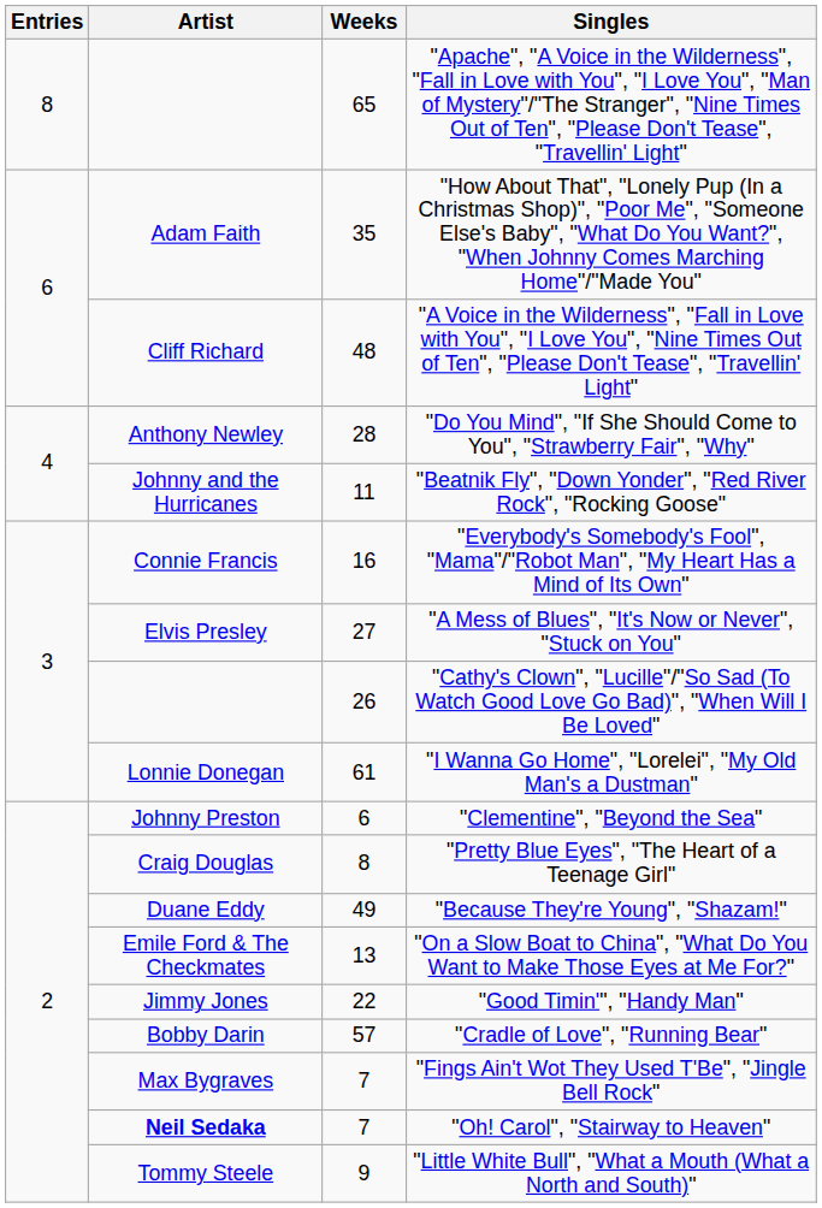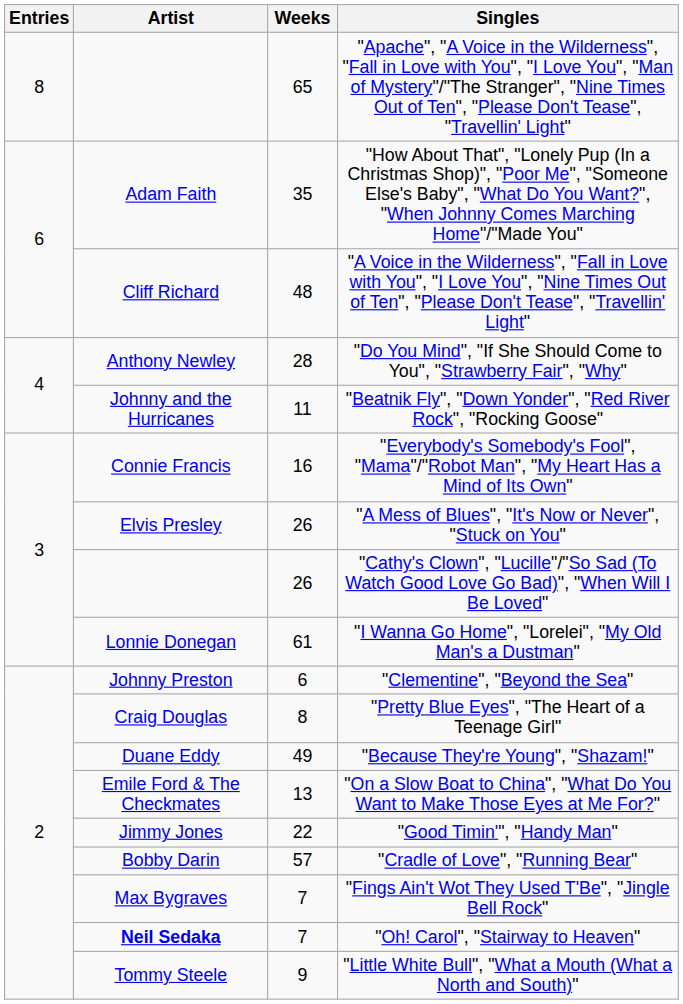 <table class="wikitable sortable" style="text-align: center;">
 <tr>
 <th scope="col" style="width:55px;" data-sort-type="number">Entries</th>
 <th scope="col" style="text-align:center;">Artist</th>
 <th scope="col" style="width:55px;" data-sort-type="number">Weeks</th>
 <th scope="col" style="width:300px;">Singles</th>
 </tr>
 <tr>
 <td rowspan="1" style="text-align:center">8</td>
 <td> </td>
 <td>65</td>
 <td>"<a href='#'>Apache</a>", "<a href='#'>A Voice in the Wilderness</a>", "<a href='#'>Fall in Love with You</a>", "<a href='#'>I Love You</a>", "<a href='#'>Man of Mystery</a>"/"The Stranger", "<a href='#'>Nine Times Out of Ten</a>", "<a href='#'>Please Don't Tease</a>", "<a href='#'>Travellin' Light</a>"</td>
 </tr>
 <tr>
 <td rowspan="2" style="text-align:center">6</td>
 <td><a href='#'>Adam Faith</a> </td>
 <td>35</td>
 <td>"How About That", "Lonely Pup (In a Christmas Shop)", "<a href='#'>Poor Me</a>", "Someone Else's Baby", "<a href='#'>What Do You Want?</a>", "<a href='#'>When Johnny Comes Marching Home</a>"/"Made You"</td>
 </tr>
 <tr>
 <td><a href='#'>Cliff Richard</a> </td>
 <td>48</td>
 <td>"<a href='#'>A Voice in the Wilderness</a>", "<a href='#'>Fall in Love with You</a>", "<a href='#'>I Love You</a>", "<a href='#'>Nine Times Out of Ten</a>", "<a href='#'>Please Don't Tease</a>", "<a href='#'>Travellin' Light</a>"</td>
 </tr>
 <tr>
 <td rowspan="2" style="text-align:center">4</td>
 <td><a href='#'>Anthony Newley</a></td>
 <td>28</td>
 <td>"<a href='#'>Do You Mind</a>", "If She Should Come to You", "<a href='#'>Strawberry Fair</a>", "<a href='#'>Why</a>"</td>
 </tr>
 <tr>
 <td><a href='#'>Johnny and the Hurricanes</a> </td>
 <td>11</td>
 <td>"<a href='#'>Beatnik Fly</a>", "<a href='#'>Down Yonder</a>", "<a href='#'>Red River Rock</a>", "Rocking Goose"</td>
 </tr>
 <tr>
 <td rowspan="4" style="text-align:center">3</td>
 <td><a href='#'>Connie Francis</a></td>
 <td>16</td>
 <td>"<a href='#'>Everybody's Somebody's Fool</a>", "<a href='#'>Mama</a>"/"<a href='#'>Robot Man</a>", "<a href='#'>My Heart Has a Mind of Its Own</a>"</td>
 </tr>
 <tr>
 <td><a href='#'>Elvis Presley</a></td>
-<td>27</td>
+<td>26</td>
 <td>"<a href='#'>A Mess of Blues</a>", "<a href='#'>It's Now or Never</a>", "<a href='#'>Stuck on You</a>"</td>
 </tr>
 <tr>
 <td></td>
 <td>26</td>
 <td>"<a href='#'>Cathy's Clown</a>", "<a href='#'>Lucille</a>"/"<a href='#'>So Sad (To Watch Good Love Go Bad)</a>", "<a href='#'>When Will I Be Loved</a>"</td>
 </tr>
 <tr>
 <td><a href='#'>Lonnie Donegan</a></td>
 <td>61</td>
 <td>"<a href='#'>I Wanna Go Home</a>", "Lorelei", "<a href='#'>My Old Man's a Dustman</a>"</td>
 </tr>
 <tr>
 <td rowspan="9" style="text-align:center">2</td>
 <td><a href='#'>Johnny Preston</a></td>
 <td>6</td>
 <td>"<a href='#'>Clementine</a>", "<a href='#'>Beyond the Sea</a>"</td>
 </tr>
 <tr>
 <td><a href='#'>Craig Douglas</a></td>
 <td>8</td>
 <td>"<a href='#'>Pretty Blue Eyes</a>", "The Heart of a Teenage Girl"</td>
 </tr>
 <tr>
 <td><a href='#'>Duane Eddy</a></td>
 <td>49</td>
 <td>"<a href='#'>Because They're Young</a>", "<a href='#'>Shazam!</a>"</td>
 </tr>
 <tr>
 <td><a href='#'>Emile Ford & The Checkmates</a> </td>
 <td>13</td>
 <td>"<a href='#'>On a Slow Boat to China</a>", "<a href='#'>What Do You Want to Make Those Eyes at Me For?</a>"</td>
 </tr>
 <tr>
 <td><a href='#'>Jimmy Jones</a></td>
 <td>22</td>
 <td>"<a href='#'>Good Timin'</a>", "<a href='#'>Handy Man</a>"</td>
 </tr>
 <tr>
 <td><a href='#'>Bobby Darin</a></td>
 <td>57</td>
 <td>"<a href='#'>Cradle of Love</a>", "<a href='#'>Running Bear</a>"</td>
 </tr>
 <tr>
 <td><a href='#'>Max Bygraves</a></td>
 <td>7</td>
 <td>"<a href='#'>Fings Ain't Wot They Used T'Be</a>", "<a href='#'>Jingle Bell Rock</a>"</td>
 </tr>
 <tr>
 <td><strong><a href='#'>Neil Sedaka</a> </strong></td>
 <td>7</td>
 <td>"<a href='#'>Oh! Carol</a>", "<a href='#'>Stairway to Heaven</a>"</td>
 </tr>
 <tr>
 <td><a href='#'>Tommy Steele</a> </td>
 <td>9</td>
 <td>"<a href='#'>Little White Bull</a>", "<a href='#'>What a Mouth (What a North and South)</a>"</td>
 </tr>
 </table>
